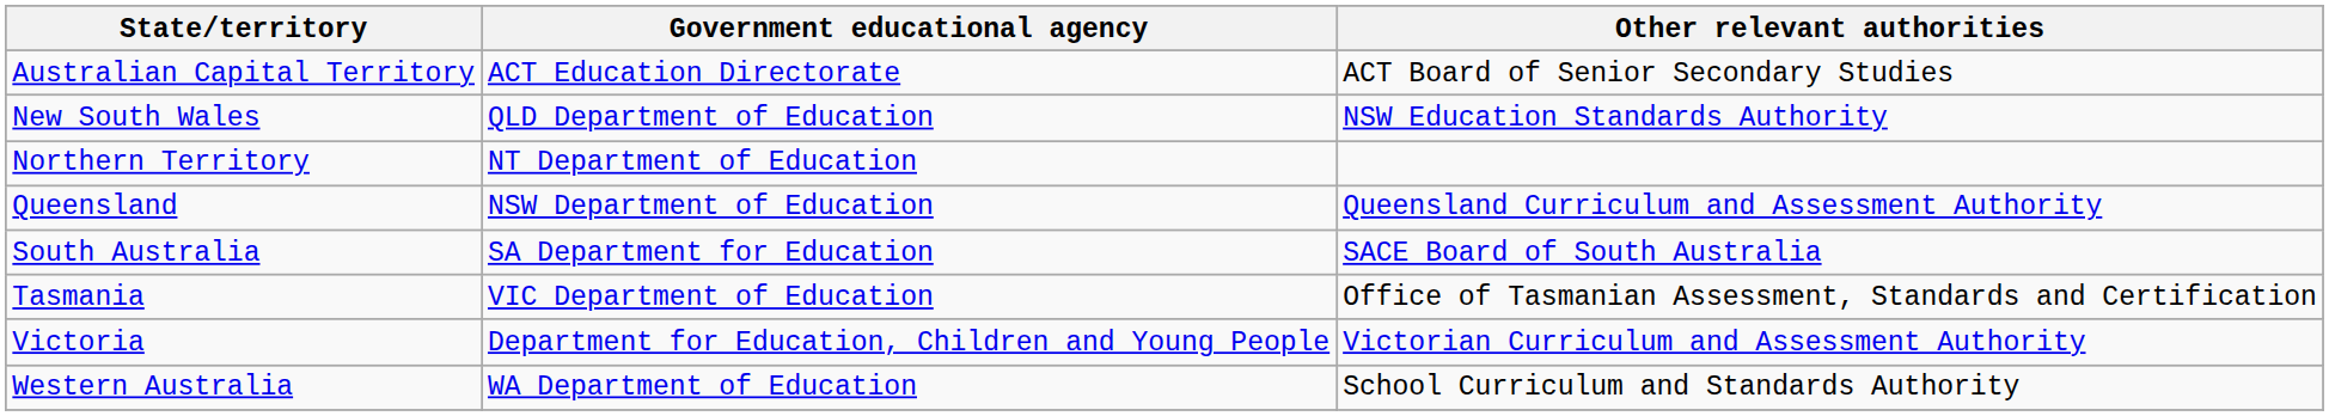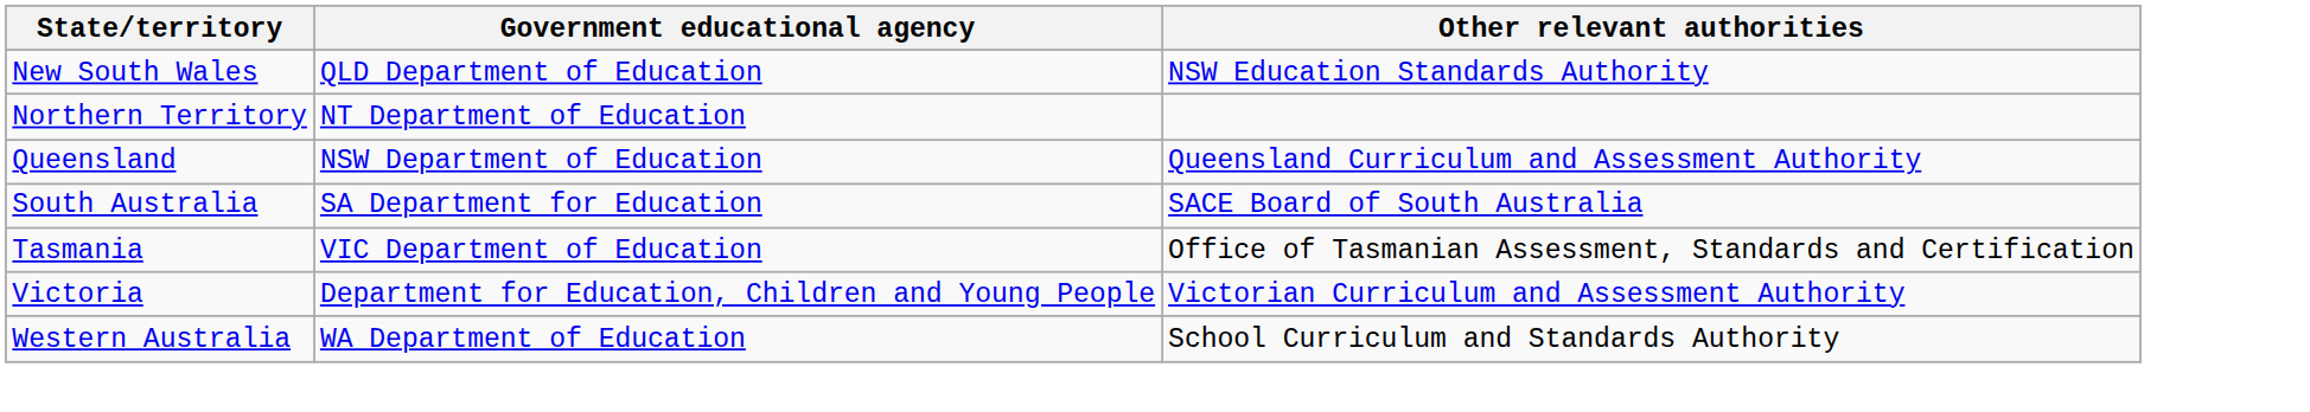 <table class="wikitable sortable">
 <tr>
 <th>State/territory</th>
 <th>Government educational agency</th>
 <th>Other relevant authorities</th>
-</tr>
-<tr>
-<td><a href='#'>Australian Capital Territory</a></td>
-<td><a href='#'>ACT Education Directorate</a></td>
-<td>ACT Board of Senior Secondary Studies</td>
 </tr>
 <tr>
 <td><a href='#'>New South Wales</a></td>
 <td><a href='#'>QLD Department of Education</a></td>
 <td><a href='#'>NSW Education Standards Authority</a></td>
 </tr>
 <tr>
 <td><a href='#'>Northern Territory</a></td>
 <td><a href='#'>NT Department of Education</a></td>
 <td></td>
 </tr>
 <tr>
 <td><a href='#'>Queensland</a></td>
 <td><a href='#'>NSW Department of Education</a></td>
 <td><a href='#'>Queensland Curriculum and Assessment Authority</a></td>
 </tr>
 <tr>
 <td><a href='#'>South Australia</a></td>
 <td><a href='#'>SA Department for Education</a></td>
 <td><a href='#'>SACE Board of South Australia</a></td>
 </tr>
 <tr>
 <td><a href='#'>Tasmania</a></td>
 <td><a href='#'>VIC Department of Education</a></td>
 <td>Office of Tasmanian Assessment, Standards and Certification</td>
 </tr>
 <tr>
 <td><a href='#'>Victoria</a></td>
 <td><a href='#'>Department for Education, Children and Young People</a></td>
 <td><a href='#'>Victorian Curriculum and Assessment Authority</a></td>
 </tr>
 <tr>
 <td><a href='#'>Western Australia</a></td>
 <td><a href='#'>WA Department of Education</a></td>
 <td>School Curriculum and Standards Authority</td>
 </tr>
 </table>
